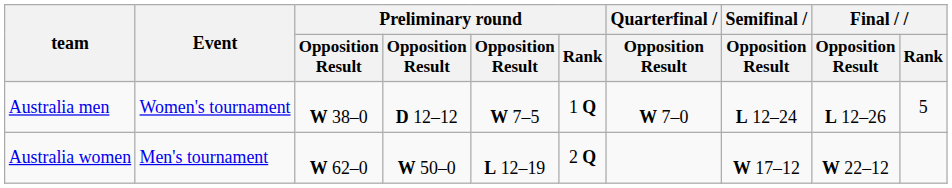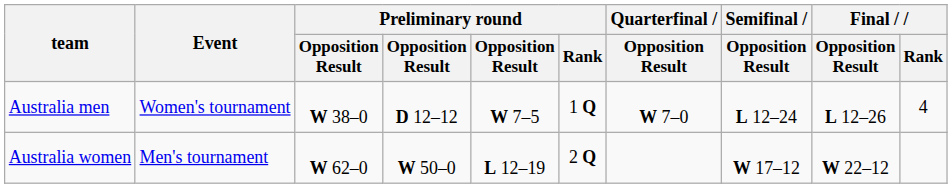 <table class=wikitable style=font-size:90%;text-align:center>
 <tr>
 <th rowspan=2>team</th>
 <th rowspan=2>Event</th>
 <th colspan=4>Preliminary round</th>
 <th>Quarterfinal / </th>
 <th>Semifinal / </th>
 <th colspan=2>Final /  / </th>
 </tr>
 <tr style=font-size:95%>
 <th>Opposition<br>Result</th>
 <th>Opposition<br>Result</th>
 <th>Opposition<br>Result</th>
 <th>Rank</th>
 <th>Opposition<br>Result</th>
 <th>Opposition<br>Result</th>
 <th>Opposition<br>Result</th>
 <th>Rank</th>
 </tr>
 <tr>
 <td align=left><a href='#'>Australia men</a></td>
 <td align=left><a href='#'>Women's tournament</a></td>
 <td> <br> <strong>W</strong> 38–0</td>
 <td> <br> <strong>D</strong> 12–12</td>
 <td> <br> <strong>W</strong> 7–5</td>
 <td>1 <strong>Q</strong></td>
 <td> <br> <strong>W</strong> 7–0</td>
 <td> <br> <strong>L</strong> 12–24</td>
 <td> <br> <strong>L</strong> 12–26</td>
-<td>5</td>
+<td>4</td>
 </tr>
 <tr>
 <td align=left><a href='#'>Australia women</a></td>
 <td align=left><a href='#'>Men's tournament</a></td>
 <td> <br> <strong>W</strong> 62–0</td>
 <td> <br> <strong>W</strong> 50–0</td>
 <td> <br> <strong>L</strong> 12–19</td>
 <td>2 <strong>Q</strong></td>
 <td></td>
 <td> <br> <strong>W</strong> 17–12</td>
 <td> <br> <strong>W</strong> 22–12</td>
 <td></td>
 </tr>
 </table>
